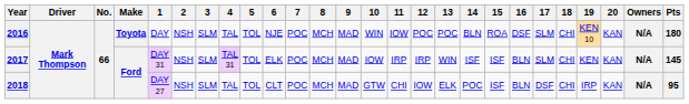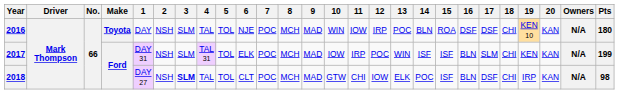 <table class="wikitable" style="text-align:center; font-size:75%">
 <tr>
 <th>Year</th>
 <th>Driver</th>
 <th>No.</th>
 <th>Make</th>
 <th>1</th>
 <th>2</th>
 <th>3</th>
 <th>4</th>
 <th>5</th>
 <th>6</th>
 <th>7</th>
 <th>8</th>
 <th>9</th>
 <th>10</th>
 <th>11</th>
 <th>12</th>
 <th>13</th>
 <th>14</th>
 <th>15</th>
 <th>16</th>
 <th>17</th>
 <th>18</th>
 <th>19</th>
 <th>20</th>
 <th>Owners</th>
 <th>Pts</th>
 </tr>
 <tr>
 <th><a href='#'>2016</a></th>
 <th rowspan=3><a href='#'>Mark Thompson</a></th>
 <th rowspan=3>66</th>
 <th><a href='#'>Toyota</a></th>
 <td><a href='#'>DAY</a></td>
 <td><a href='#'>NSH</a></td>
 <td><a href='#'>SLM</a></td>
 <td><a href='#'>TAL</a></td>
 <td><a href='#'>TOL</a></td>
 <td><a href='#'>NJE</a></td>
 <td><a href='#'>POC</a></td>
 <td><a href='#'>MCH</a></td>
 <td><a href='#'>MAD</a></td>
 <td><a href='#'>WIN</a></td>
 <td><a href='#'>IOW</a></td>
-<td><a href='#'>POC</a></td>
+<td><a href='#'>IRP</a></td>
 <td><a href='#'>POC</a></td>
 <td><a href='#'>BLN</a></td>
 <td><a href='#'>ROA</a></td>
 <td><a href='#'>DSF</a></td>
-<td><a href='#'>SLM</a></td>
+<td><a href='#'>DSF</a></td>
 <td><a href='#'>CHI</a></td>
 <td style="background:#FFDF9F;"><a href='#'>KEN</a><br><small>10</small></td>
 <td><a href='#'>KAN</a></td>
 <th>N/A</th>
 <th>180</th>
 </tr>
 <tr>
 <th><a href='#'>2017</a></th>
 <th rowspan=2><a href='#'>Ford</a></th>
 <td style="background:#EFCFFF;"><a href='#'>DAY</a><br><small>31</small></td>
 <td><a href='#'>NSH</a></td>
 <td><a href='#'>SLM</a></td>
 <td style="background:#EFCFFF;"><a href='#'>TAL</a><br><small>31</small></td>
 <td><a href='#'>TOL</a></td>
 <td><a href='#'>ELK</a></td>
 <td><a href='#'>POC</a></td>
 <td><a href='#'>MCH</a></td>
 <td><a href='#'>MAD</a></td>
 <td><a href='#'>IOW</a></td>
 <td><a href='#'>IRP</a></td>
-<td><a href='#'>IRP</a></td>
+<td><a href='#'>POC</a></td>
 <td><a href='#'>WIN</a></td>
 <td><a href='#'>ISF</a></td>
 <td><a href='#'>ISF</a></td>
 <td><a href='#'>BLN</a></td>
 <td><a href='#'>SLM</a></td>
 <td><a href='#'>CHI</a></td>
 <td><a href='#'>KEN</a></td>
 <td><a href='#'>KAN</a></td>
 <th>N/A</th>
-<th>145</th>
+<th>199</th>
 </tr>
 <tr>
 <th><a href='#'>2018</a></th>
 <td style="background-color:#EFCFFF"><a href='#'>DAY</a><br><small>27</small></td>
 <td><a href='#'>NSH</a></td>
-<td><a href='#'>SLM</a></td>
+<td><strong><a href='#'>SLM</a></strong></td>
 <td><a href='#'>TAL</a></td>
 <td><a href='#'>TOL</a></td>
 <td><a href='#'>CLT</a></td>
 <td><a href='#'>POC</a></td>
 <td><a href='#'>MCH</a></td>
 <td><a href='#'>MAD</a></td>
 <td><a href='#'>GTW</a></td>
 <td><a href='#'>CHI</a></td>
 <td><a href='#'>IOW</a></td>
 <td><a href='#'>ELK</a></td>
 <td><a href='#'>POC</a></td>
 <td><a href='#'>ISF</a></td>
 <td><a href='#'>BLN</a></td>
 <td><a href='#'>DSF</a></td>
 <td><a href='#'>CHI</a></td>
 <td><a href='#'>IRP</a></td>
 <td><a href='#'>KAN</a></td>
 <th>N/A</th>
-<th>95</th>
+<th>98</th>
 </tr>
 </table>
